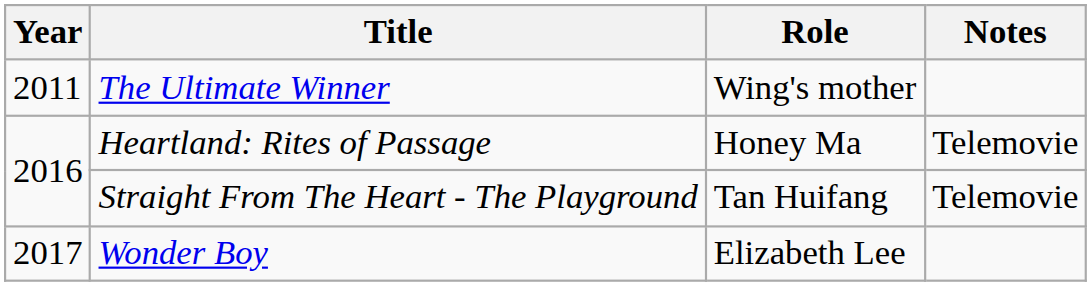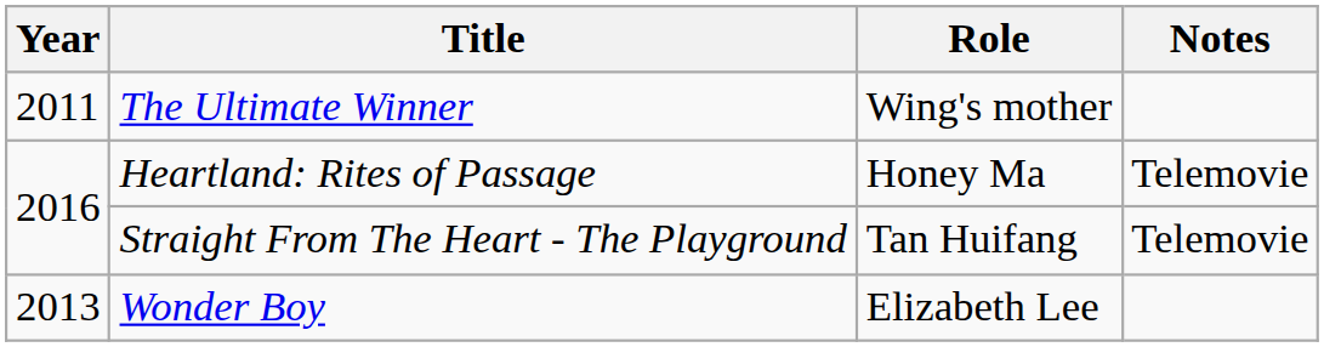 <table class="wikitable sortable">
 <tr>
 <th>Year</th>
 <th>Title</th>
 <th>Role</th>
 <th class="unsortable">Notes</th>
 </tr>
 <tr>
 <td>2011</td>
 <td><em><a href='#'>The Ultimate Winner</a></em></td>
 <td>Wing's mother</td>
 <td></td>
 </tr>
 <tr>
 <td rowspan=2>2016</td>
 <td><em>Heartland: Rites of Passage</em></td>
 <td>Honey Ma</td>
 <td>Telemovie</td>
 </tr>
 <tr>
 <td><em>Straight From The Heart - The Playground</em></td>
 <td>Tan Huifang</td>
 <td>Telemovie</td>
 </tr>
 <tr>
-<td>2017</td>
+<td>2013</td>
 <td><em><a href='#'>Wonder Boy</a></em></td>
 <td>Elizabeth Lee</td>
 <td></td>
 </tr>
 </table>
